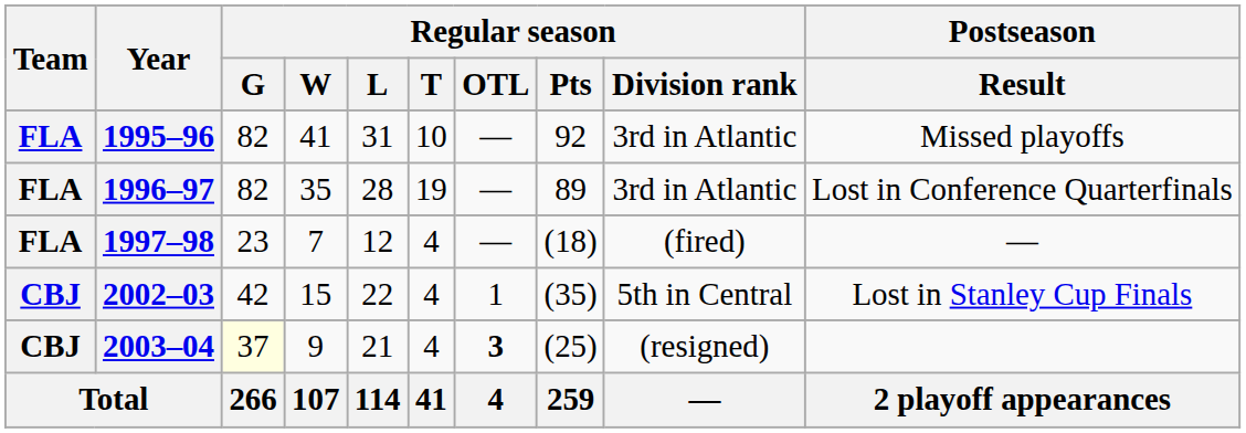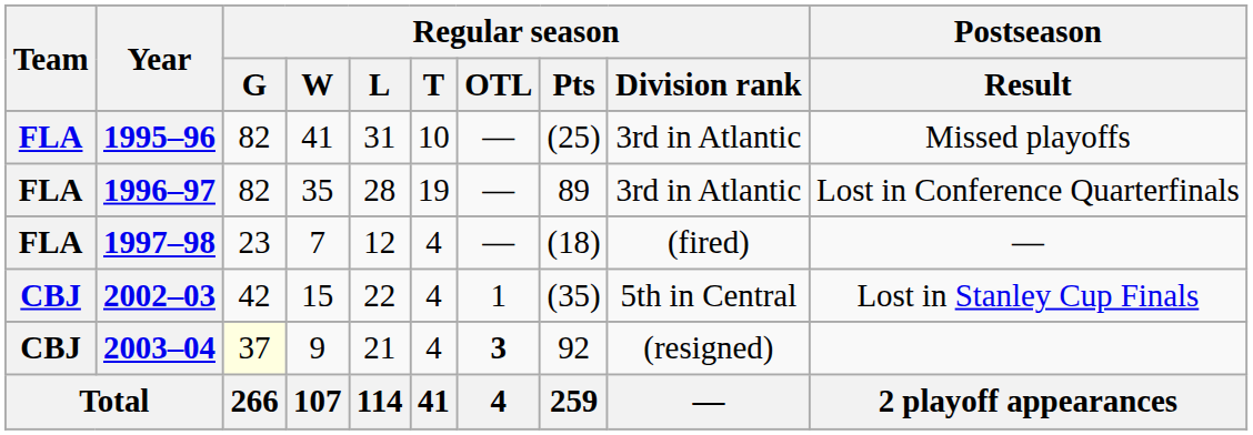 <table class="wikitable" style="font-size: 95%; text-align:center;">
 <tr>
 <th rowspan="2">Team</th>
 <th rowspan="2">Year</th>
 <th colspan="7">Regular season</th>
 <th colspan="1">Postseason</th>
 </tr>
 <tr>
 <th>G</th>
 <th>W</th>
 <th>L</th>
 <th>T</th>
 <th>OTL</th>
 <th>Pts</th>
 <th>Division rank</th>
 <th>Result</th>
 </tr>
 <tr>
 <th><a href='#'>FLA</a></th>
 <th><a href='#'>1995–96</a></th>
 <td>82</td>
 <td>41</td>
 <td>31</td>
 <td>10</td>
 <td>—</td>
-<td>92</td>
+<td>(25)</td>
 <td>3rd in Atlantic</td>
 <td>Missed playoffs</td>
 </tr>
 <tr>
 <th>FLA</th>
 <th><a href='#'>1996–97</a></th>
 <td>82</td>
 <td>35</td>
 <td>28</td>
 <td>19</td>
 <td>—</td>
 <td>89</td>
 <td>3rd in Atlantic</td>
 <td>Lost in Conference Quarterfinals</td>
 </tr>
 <tr>
 <th>FLA</th>
 <th><a href='#'>1997–98</a></th>
 <td>23</td>
 <td>7</td>
 <td>12</td>
 <td>4</td>
 <td>—</td>
 <td>(18)</td>
 <td>(fired)</td>
 <td>—</td>
 </tr>
 <tr>
 <th><a href='#'>CBJ</a></th>
 <th><a href='#'>2002–03</a></th>
 <td>42</td>
 <td>15</td>
 <td>22</td>
 <td>4</td>
 <td>1</td>
 <td>(35)</td>
 <td>5th in Central</td>
 <td>Lost in <a href='#'>Stanley Cup Finals</a></td>
 </tr>
 <tr>
 <th>CBJ</th>
 <th><a href='#'>2003–04</a></th>
 <td style="background: lightyellow;">37</td>
 <td>9</td>
 <td>21</td>
 <td>4</td>
 <td><strong>3</strong></td>
-<td>(25)</td>
+<td>92</td>
 <td>(resigned)</td>
 <td></td>
 </tr>
 <tr>
 <th colspan="2">Total</th>
 <th>266</th>
 <th>107</th>
 <th>114</th>
 <th>41</th>
 <th>4</th>
 <th>259</th>
 <th>—</th>
 <th>2 playoff appearances</th>
 </tr>
 </table>
